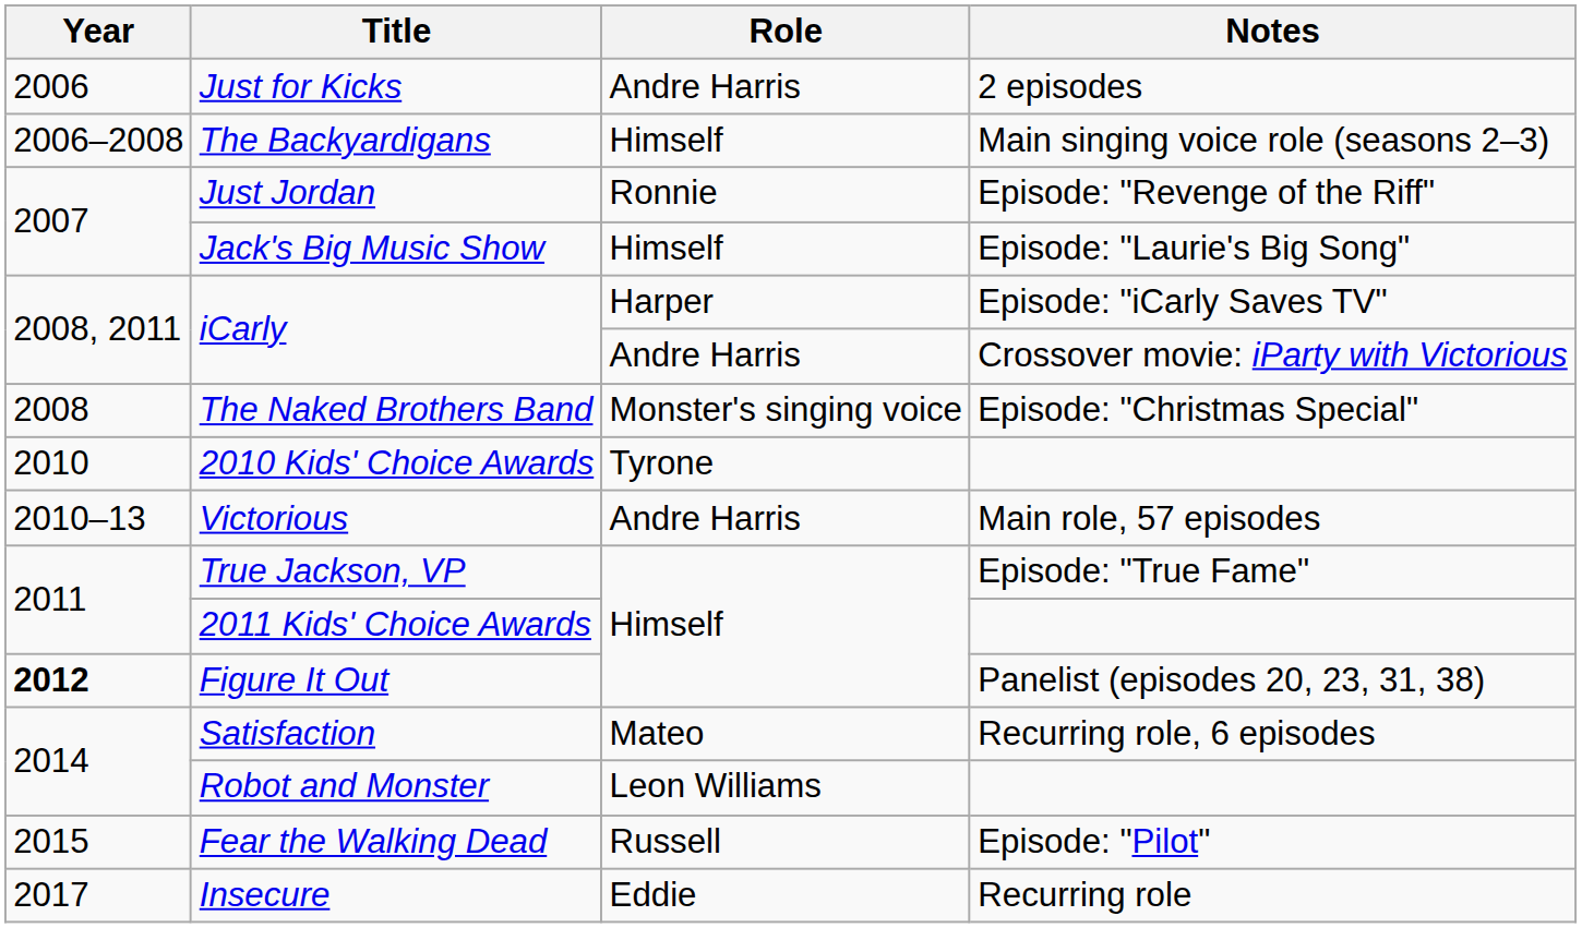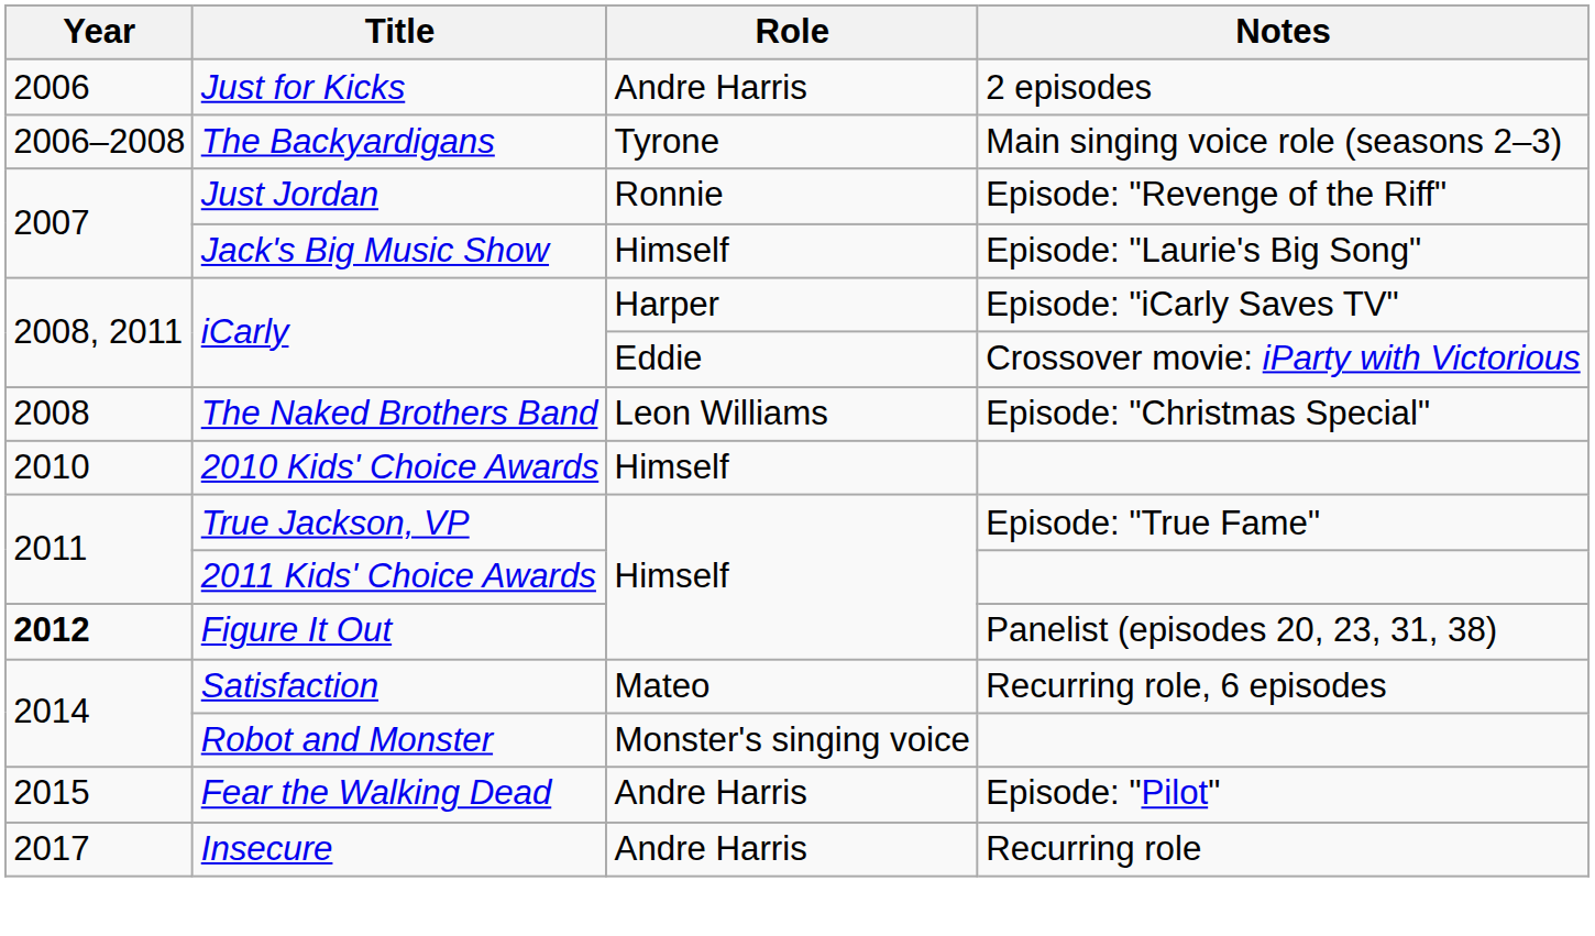 <table class="wikitable sortable">
 <tr>
 <th>Year</th>
 <th>Title</th>
 <th>Role</th>
 <th>Notes</th>
 </tr>
 <tr>
 <td>2006</td>
 <td><em><a href='#'>Just for Kicks</a></em></td>
 <td>Andre Harris</td>
 <td>2 episodes</td>
 </tr>
 <tr>
 <td>2006–2008</td>
 <td><em><a href='#'>The Backyardigans</a></em></td>
-<td>Himself</td>
+<td>Tyrone</td>
 <td>Main singing voice role (seasons 2–3)</td>
 </tr>
 <tr>
 <td rowspan="2">2007</td>
 <td><em><a href='#'>Just Jordan</a></em></td>
 <td>Ronnie</td>
 <td>Episode: "Revenge of the Riff"</td>
 </tr>
 <tr>
 <td><em><a href='#'>Jack's Big Music Show</a></em></td>
 <td>Himself</td>
 <td>Episode: "Laurie's Big Song"</td>
 </tr>
 <tr>
 <td rowspan="2">2008, 2011</td>
 <td rowspan="2"><em><a href='#'>iCarly</a></em></td>
 <td>Harper</td>
 <td>Episode: "iCarly Saves TV"</td>
 </tr>
 <tr>
-<td>Andre Harris</td>
+<td>Eddie</td>
 <td>Crossover movie: <em><a href='#'>iParty with Victorious</a></em></td>
 </tr>
 <tr>
 <td>2008</td>
 <td><em><a href='#'>The Naked Brothers Band</a></em></td>
-<td>Monster's singing voice</td>
+<td>Leon Williams</td>
 <td>Episode: "Christmas Special"</td>
 </tr>
 <tr>
 <td>2010</td>
 <td><em><a href='#'>2010 Kids' Choice Awards</a></em></td>
-<td>Tyrone</td>
+<td>Himself</td>
 <td></td>
-</tr>
-<tr>
-<td>2010–13</td>
-<td><em><a href='#'>Victorious</a></em></td>
-<td>Andre Harris</td>
-<td>Main role, 57 episodes</td>
 </tr>
 <tr>
 <td rowspan="2">2011</td>
 <td><em><a href='#'>True Jackson, VP</a></em></td>
 <td rowspan="3">Himself</td>
 <td>Episode: "True Fame"</td>
 </tr>
 <tr>
 <td><em><a href='#'>2011 Kids' Choice Awards</a></em></td>
 <td></td>
 </tr>
 <tr>
 <td><strong>2012</strong></td>
 <td><em><a href='#'>Figure It Out</a></em></td>
 <td>Panelist (episodes 20, 23, 31, 38)</td>
 </tr>
 <tr>
 <td rowspan="2">2014</td>
 <td><em><a href='#'>Satisfaction</a></em></td>
 <td>Mateo</td>
 <td>Recurring role, 6 episodes</td>
 </tr>
 <tr>
 <td><em><a href='#'>Robot and Monster</a></em></td>
-<td>Leon Williams</td>
+<td>Monster's singing voice</td>
 <td></td>
 </tr>
 <tr>
 <td>2015</td>
 <td><em><a href='#'>Fear the Walking Dead</a></em></td>
-<td>Russell</td>
+<td>Andre Harris</td>
 <td>Episode: "<a href='#'>Pilot</a>"</td>
 </tr>
 <tr>
 <td>2017</td>
 <td><a href='#'><em>Insecure</em></a></td>
-<td>Eddie</td>
+<td>Andre Harris</td>
 <td>Recurring role</td>
 </tr>
 </table>
